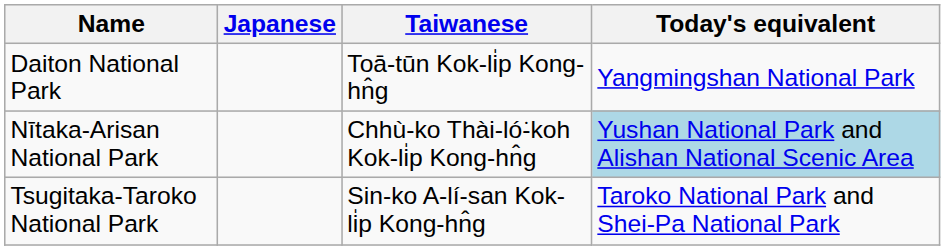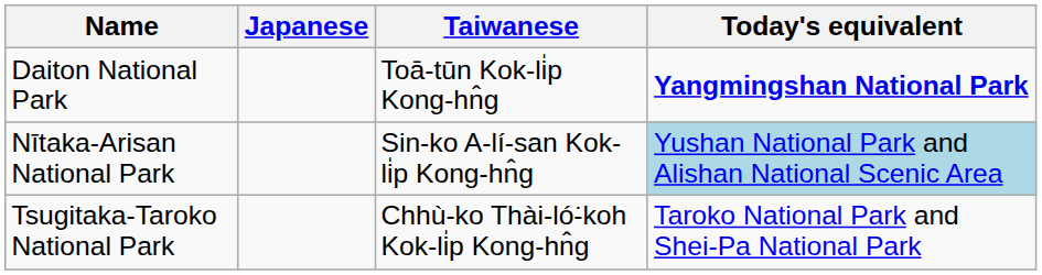 <table class="wikitable">
 <tr>
 <th>Name</th>
 <th><a href='#'>Japanese</a></th>
 <th><a href='#'>Taiwanese</a></th>
 <th>Today's equivalent</th>
 </tr>
 <tr>
 <td>Daiton National Park</td>
 <td></td>
 <td>Toā-tūn Kok-li̍p Kong-hn̂g</td>
-<td><a href='#'>Yangmingshan National Park</a></td>
+<td><strong><a href='#'>Yangmingshan National Park</a></strong></td>
 </tr>
 <tr>
 <td>Nītaka-Arisan National Park</td>
 <td></td>
-<td>Chhù-ko Thài-ló͘-koh Kok-li̍p Kong-hn̂g</td>
+<td>Sin-ko A-lí-san Kok-li̍p Kong-hn̂g</td>
 <td style="background: lightblue;"><a href='#'>Yushan National Park</a> and <a href='#'>Alishan National Scenic Area</a></td>
 </tr>
 <tr>
 <td>Tsugitaka-Taroko National Park</td>
 <td></td>
-<td>Sin-ko A-lí-san Kok-li̍p Kong-hn̂g</td>
+<td>Chhù-ko Thài-ló͘-koh Kok-li̍p Kong-hn̂g</td>
 <td><a href='#'>Taroko National Park</a> and <a href='#'>Shei-Pa National Park</a></td>
 </tr>
 </table>
